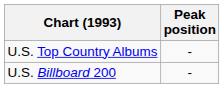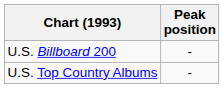 <table class="wikitable">
 <tr>
 <th>Chart (1993)</th>
 <th>Peak<br>position</th>
 </tr>
 <tr>
+<td>U.S. <a href='#'><em>Billboard</em> 200</a></td>
+<td align="center">-</td>
+</tr>
+<tr>
 <td>U.S. <a href='#'>Top Country Albums</a></td>
 <td align="center">-</td>
 </tr>
-<tr>
-<td>U.S. <a href='#'><em>Billboard</em> 200</a></td>
-<td align="center">-</td>
-</tr>
 </table>
